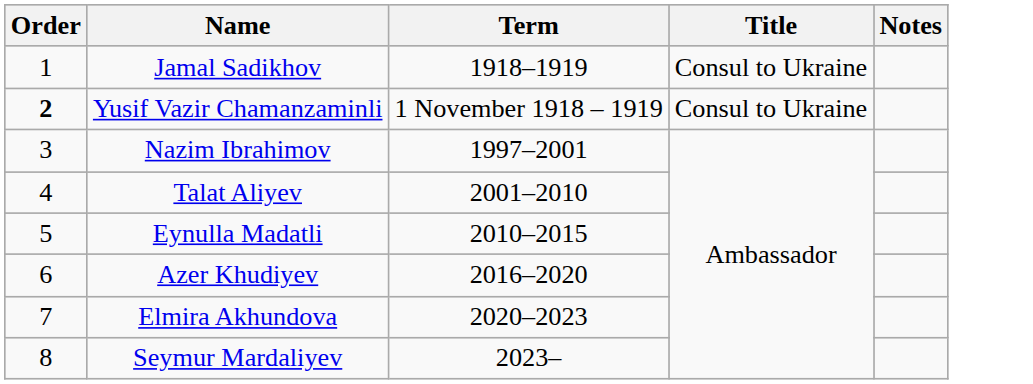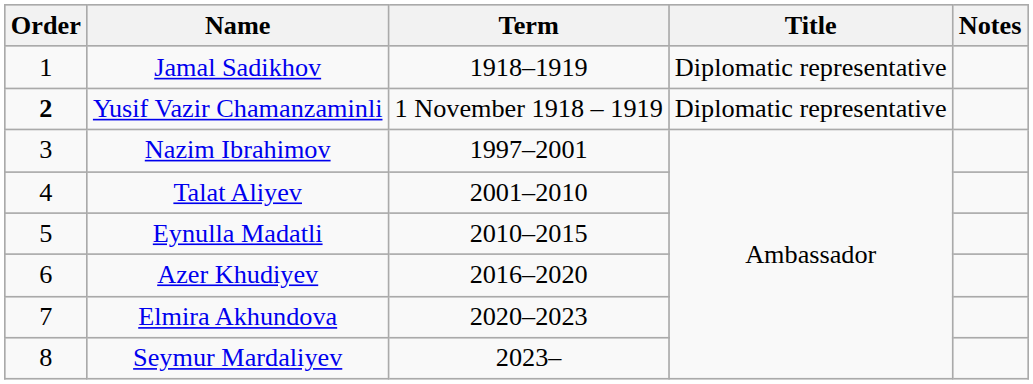 <table class="wikitable">
 <tr>
 <th>Order</th>
 <th>Name</th>
 <th>Term</th>
 <th>Title</th>
 <th>Notes</th>
 </tr>
 <tr>
 <td align=center>1</td>
 <td align=center><a href='#'>Jamal Sadikhov</a></td>
 <td align=center>1918–1919</td>
-<td align=center>Consul to Ukraine</td>
+<td align=center>Diplomatic representative</td>
 <td></td>
 </tr>
 <tr>
 <td align=center><strong>2</strong></td>
 <td align=center><a href='#'>Yusif Vazir Chamanzaminli</a></td>
 <td align=center>1 November 1918 – 1919</td>
-<td align=center>Consul to Ukraine</td>
+<td align=center>Diplomatic representative</td>
 <td></td>
 </tr>
 <tr>
 <td align=center>3</td>
 <td align=center><a href='#'>Nazim Ibrahimov</a></td>
 <td align=center>1997–2001</td>
 <td rowspan="6" align="center">Ambassador</td>
 <td></td>
 </tr>
 <tr>
 <td align=center>4</td>
 <td align=center><a href='#'>Talat Aliyev</a></td>
 <td align=center>2001–2010</td>
 <td></td>
 </tr>
 <tr>
 <td align=center>5</td>
 <td align=center><a href='#'>Eynulla Madatli</a></td>
 <td align=center>2010–2015</td>
 <td></td>
 </tr>
 <tr>
 <td align=center>6</td>
 <td align=center><a href='#'>Azer Khudiyev</a></td>
 <td align=center>2016–2020</td>
 <td></td>
 </tr>
 <tr>
 <td align=center>7</td>
 <td align=center><a href='#'>Elmira Akhundova</a></td>
 <td align=center>2020–2023</td>
 <td></td>
 </tr>
 <tr>
 <td align=center>8</td>
 <td align=center><a href='#'>Seymur Mardaliyev</a></td>
 <td align=center>2023–</td>
 <td></td>
 </tr>
 </table>
